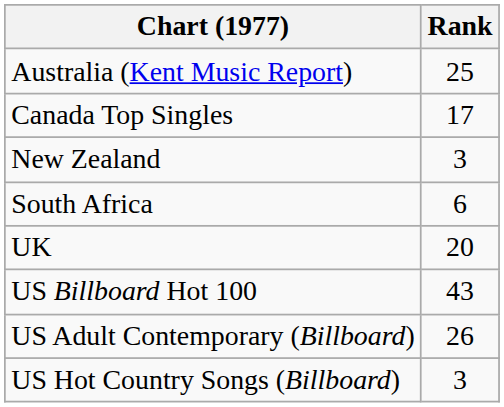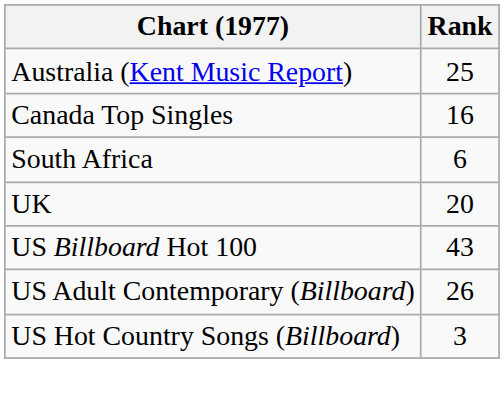 <table class="wikitable sortable">
 <tr>
 <th>Chart (1977)</th>
 <th style="text-align:center;">Rank</th>
 </tr>
 <tr>
 <td>Australia (<a href='#'>Kent Music Report</a>)</td>
 <td style="text-align:center;">25</td>
 </tr>
 <tr>
 <td>Canada Top Singles</td>
-<td style="text-align:center;">17</td>
-</tr>
-<tr>
-<td>New Zealand </td>
-<td style="text-align:center;">3</td>
+<td style="text-align:center;">16</td>
 </tr>
 <tr>
 <td>South Africa </td>
 <td align="center">6</td>
 </tr>
 <tr>
 <td>UK </td>
 <td style="text-align:center;">20</td>
 </tr>
 <tr>
 <td>US <em>Billboard</em> Hot 100</td>
 <td style="text-align:center;">43</td>
 </tr>
 <tr>
 <td>US Adult Contemporary (<em>Billboard</em>)</td>
 <td style="text-align:center;">26</td>
 </tr>
 <tr>
 <td>US Hot Country Songs (<em>Billboard</em>)</td>
 <td style="text-align:center;">3</td>
 </tr>
 </table>
